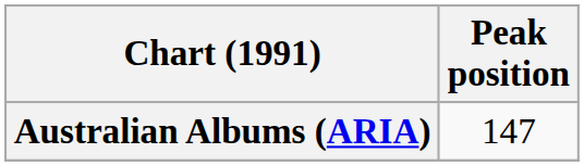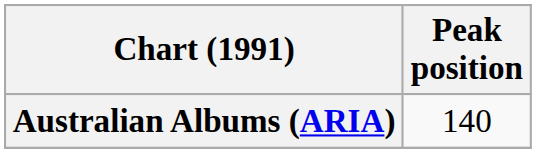 <table class="wikitable sortable plainrowheaders" style="text-align:left;">
 <tr>
 <th>Chart (1991)</th>
 <th>Peak<br>position</th>
 </tr>
 <tr>
 <th scope="row">Australian Albums (<a href='#'>ARIA</a>)</th>
-<td align="center">147</td>
+<td align="center">140</td>
 </tr>
 <tr>
 </tr>
 <tr>
 </tr>
 </table>
